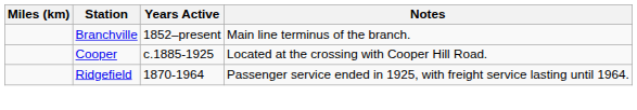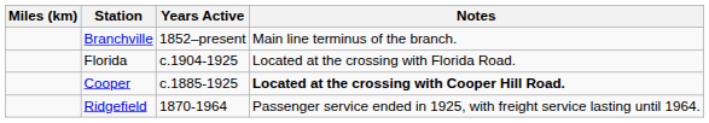 <table class="wikitable">
 <tr>
 <th>Miles (km)</th>
 <th>Station</th>
 <th>Years Active</th>
 <th>Notes</th>
 </tr>
 <tr>
 <td></td>
 <td><a href='#'>Branchville</a></td>
 <td>1852–present</td>
 <td>Main line terminus of the branch.</td>
 </tr>
 <tr>
 <td></td>
+<td>Florida</td>
+<td>c.1904-1925</td>
+<td>Located at the crossing with Florida Road.</td>
+</tr>
+<tr>
+<td></td>
 <td><a href='#'>Cooper</a></td>
 <td>c.1885-1925</td>
-<td>Located at the crossing with Cooper Hill Road.</td>
+<td><strong>Located at the crossing with Cooper Hill Road.</strong></td>
 </tr>
 <tr>
 <td></td>
 <td><a href='#'>Ridgefield</a></td>
 <td>1870-1964</td>
 <td>Passenger service ended in 1925, with freight service lasting until 1964.</td>
 </tr>
 </table>
